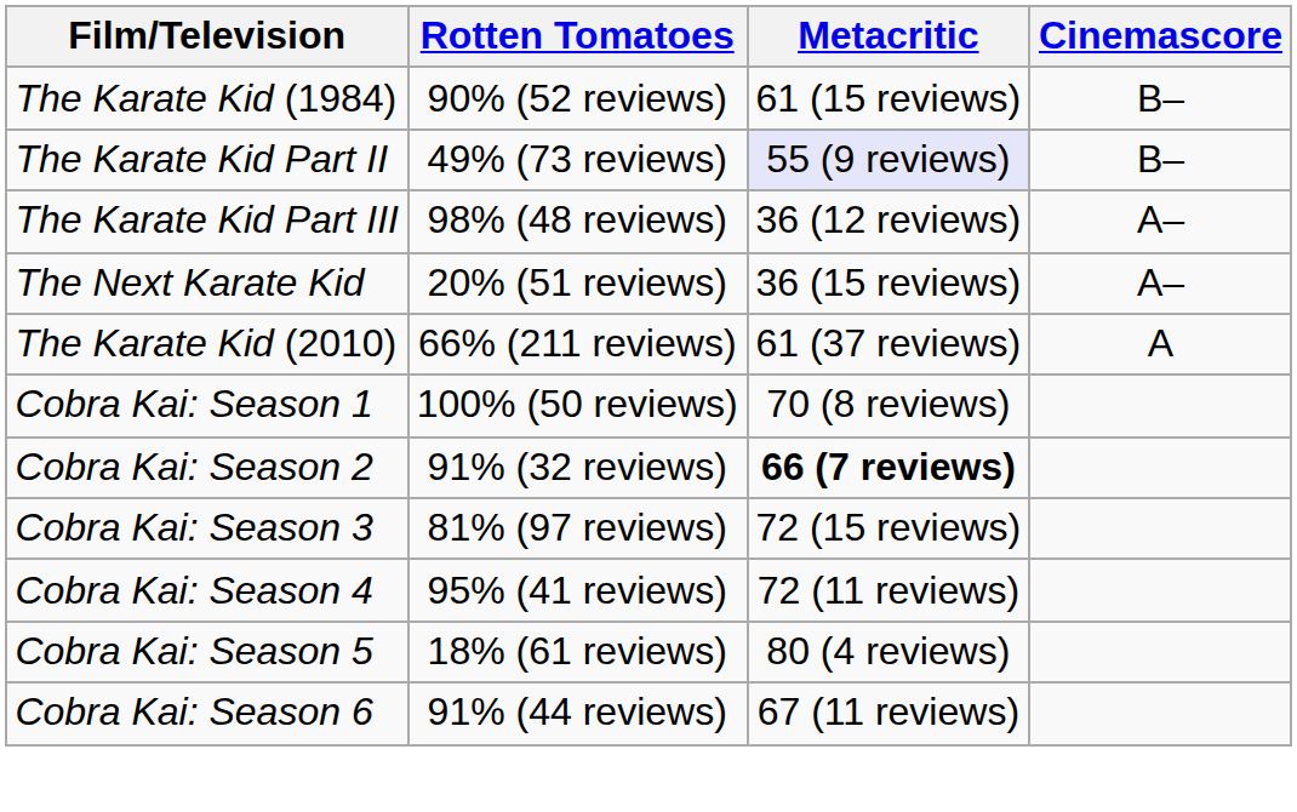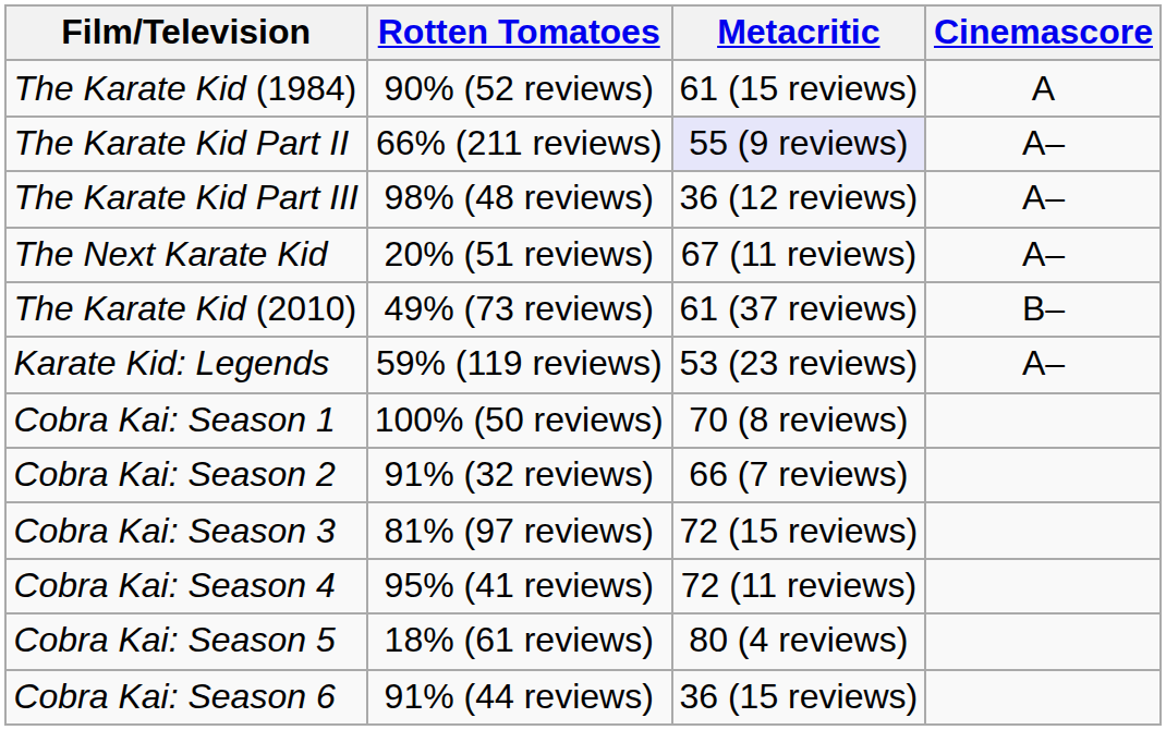 <table class="wikitable sortable" border="1" style="text-align: center;">
 <tr>
 <th>Film/Television</th>
 <th><a href='#'>Rotten Tomatoes</a></th>
 <th><a href='#'>Metacritic</a></th>
 <th><a href='#'>Cinemascore</a></th>
 </tr>
 <tr>
 <td style="text-align:left;"><em>The Karate Kid</em> (1984)</td>
 <td>90% (52 reviews)</td>
 <td>61 (15 reviews)</td>
-<td>B–</td>
+<td>A</td>
 </tr>
 <tr>
 <td style="text-align:left;"><em>The Karate Kid Part II</em></td>
-<td>49% (73 reviews)</td>
+<td>66% (211 reviews)</td>
 <td style="background: lavender;">55 (9 reviews)</td>
-<td>B–</td>
+<td>A–</td>
 </tr>
 <tr>
 <td style="text-align:left;"><em>The Karate Kid Part III</em></td>
 <td>98% (48 reviews)</td>
 <td>36 (12 reviews)</td>
 <td>A–</td>
 </tr>
 <tr>
 <td style="text-align:left;"><em>The Next Karate Kid</em></td>
 <td>20% (51 reviews)</td>
-<td>36 (15 reviews)</td>
+<td>67 (11 reviews)</td>
 <td>A–</td>
 </tr>
 <tr>
 <td style="text-align:left;"><em>The Karate Kid</em> (2010)</td>
-<td>66% (211 reviews)</td>
+<td>49% (73 reviews)</td>
 <td>61 (37 reviews)</td>
-<td>A</td>
+<td>B–</td>
+</tr>
+<tr>
+<td style="text-align:left;"><em>Karate Kid: Legends</em></td>
+<td>59% (119 reviews)</td>
+<td>53 (23 reviews)</td>
+<td>A–</td>
 </tr>
 <tr>
 <td style="text-align:left;"><em>Cobra Kai: Season 1</em></td>
 <td>100% (50 reviews)</td>
 <td>70 (8 reviews)</td>
 <td></td>
 </tr>
 <tr>
 <td style="text-align:left;"><em>Cobra Kai: Season 2</em></td>
 <td>91% (32 reviews)</td>
-<td><strong>66 (7 reviews)</strong></td>
+<td>66 (7 reviews)</td>
 <td></td>
 </tr>
 <tr>
 <td style="text-align:left;"><em>Cobra Kai: Season 3</em></td>
 <td>81% (97 reviews)</td>
 <td>72 (15 reviews)</td>
 <td></td>
 </tr>
 <tr>
 <td style="text-align:left;"><em>Cobra Kai: Season 4</em></td>
 <td>95% (41 reviews)</td>
 <td>72 (11 reviews)</td>
 <td></td>
 </tr>
 <tr>
 <td style="text-align:left;"><em>Cobra Kai: Season 5</em></td>
 <td>18% (61 reviews)</td>
 <td>80 (4 reviews)</td>
 <td></td>
 </tr>
 <tr>
 <td style="text-align:left;"><em>Cobra Kai: Season 6</em></td>
 <td>91% (44 reviews)</td>
-<td>67 (11 reviews)</td>
+<td>36 (15 reviews)</td>
 <td></td>
 </tr>
 </table>
